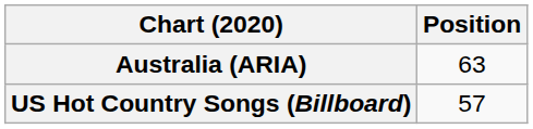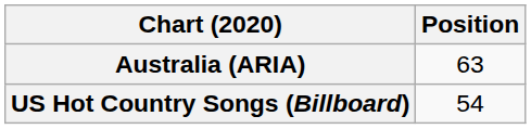 <table class="wikitable sortable plainrowheaders" style="text-align:center">
 <tr>
 <th scope="col">Chart (2020)</th>
 <th scope="col">Position</th>
 </tr>
 <tr>
 <th scope="row">Australia (ARIA)</th>
 <td>63</td>
 </tr>
 <tr>
 <th scope="row">US Hot Country Songs (<em>Billboard</em>)</th>
-<td>57</td>
+<td>54</td>
 </tr>
 </table>
